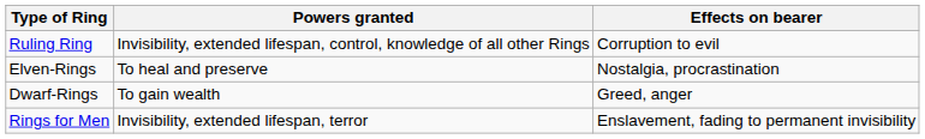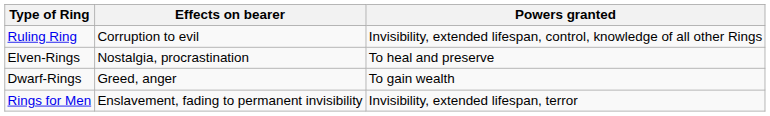 <table class="wikitable" style="margin: 1em auto;">
 <tr>
 <th>Type of Ring</th>
+<th>Effects on bearer</th>
 <th>Powers granted</th>
-<th>Effects on bearer</th>
 </tr>
 <tr>
 <td><a href='#'>Ruling Ring</a></td>
+<td>Corruption to evil</td>
 <td>Invisibility, extended lifespan, control, knowledge of all other Rings</td>
-<td>Corruption to evil</td>
 </tr>
 <tr>
 <td>Elven-Rings</td>
+<td>Nostalgia, procrastination</td>
 <td>To heal and preserve</td>
-<td>Nostalgia, procrastination</td>
 </tr>
 <tr>
 <td>Dwarf-Rings</td>
+<td>Greed, anger</td>
 <td>To gain wealth</td>
-<td>Greed, anger</td>
 </tr>
 <tr>
 <td><a href='#'>Rings for Men</a></td>
+<td>Enslavement, fading to permanent invisibility</td>
 <td>Invisibility, extended lifespan, terror</td>
-<td>Enslavement, fading to permanent invisibility</td>
 </tr>
 </table>
